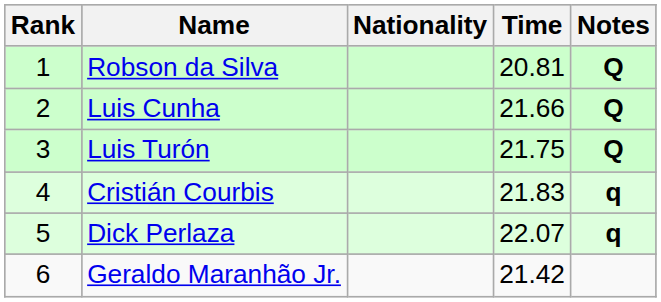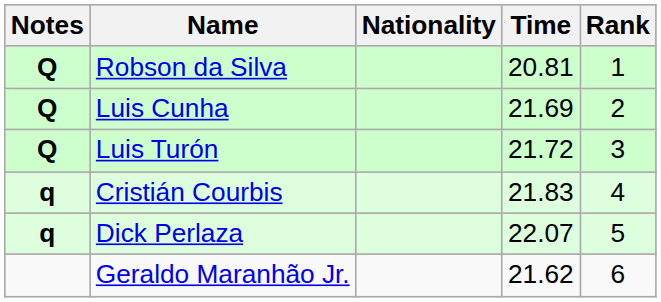 <table class="wikitable sortable" style="text-align:center">
 <tr>
-<th>Rank</th>
+<th>Notes</th>
 <th>Name</th>
 <th>Nationality</th>
 <th>Time</th>
-<th>Notes</th>
+<th>Rank</th>
 </tr>
 <tr bgcolor=ccffcc>
-<td align=center>1</td>
+<td><strong>Q</strong></td>
 <td align=left><a href='#'>Robson da Silva</a></td>
 <td align=left></td>
 <td>20.81</td>
-<td><strong>Q</strong></td>
+<td align=center>1</td>
 </tr>
 <tr bgcolor=ccffcc>
-<td align=center>2</td>
+<td><strong>Q</strong></td>
 <td align=left><a href='#'>Luis Cunha</a></td>
 <td align=left></td>
-<td>21.66</td>
-<td><strong>Q</strong></td>
+<td>21.69</td>
+<td align=center>2</td>
 </tr>
 <tr bgcolor=ccffcc>
-<td align=center>3</td>
+<td><strong>Q</strong></td>
 <td align=left><a href='#'>Luis Turón</a></td>
 <td align=left></td>
-<td>21.75</td>
-<td><strong>Q</strong></td>
+<td>21.72</td>
+<td align=center>3</td>
 </tr>
 <tr bgcolor=ddffdd>
-<td align=center>4</td>
+<td><strong>q</strong></td>
 <td align=left><a href='#'>Cristián Courbis</a></td>
 <td align=left></td>
 <td>21.83</td>
-<td><strong>q</strong></td>
+<td align=center>4</td>
 </tr>
 <tr bgcolor=ddffdd>
-<td align=center>5</td>
+<td><strong>q</strong></td>
 <td align=left><a href='#'>Dick Perlaza</a></td>
 <td align=left></td>
 <td>22.07</td>
-<td><strong>q</strong></td>
+<td align=center>5</td>
 </tr>
 <tr>
-<td align=center>6</td>
+<td></td>
 <td align=left><a href='#'>Geraldo Maranhão Jr.</a></td>
 <td align=left></td>
-<td>21.42</td>
-<td></td>
+<td>21.62</td>
+<td align=center>6</td>
 </tr>
 </table>
